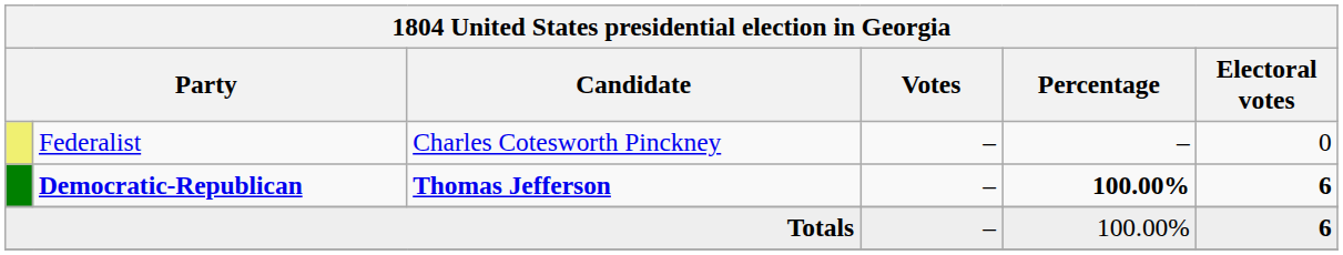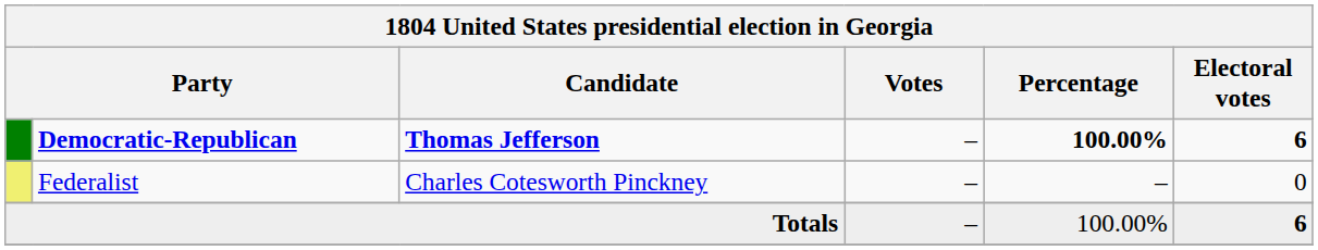 <table class="wikitable" style="font-size: 95%;">
 <tr>
 <th colspan="6">1804 United States presidential election in Georgia</th>
 </tr>
 <tr>
 <th colspan="2" style="width: 15em">Party</th>
 <th style="width: 17em">Candidate</th>
 <th style="width: 5em">Votes</th>
 <th style="width: 7em">Percentage</th>
 <th style="width: 5em">Electoral votes</th>
 </tr>
 <tr>
+<th style="background-color:#008000; width: 3px"></th>
+<td style="width: 130px"><strong><a href='#'>Democratic-Republican</a></strong></td>
+<td><strong><a href='#'>Thomas Jefferson</a></strong></td>
+<td align="right">–</td>
+<td align="right"><strong>100.00%</strong></td>
+<td align="right"><strong>6</strong></td>
+</tr>
+<tr>
 <th style="background-color:#F0F071; width: 3px"></th>
 <td style="width: 130px"><a href='#'>Federalist</a></td>
 <td><a href='#'>Charles Cotesworth Pinckney</a></td>
 <td align="right">–</td>
 <td align="right">–</td>
 <td align="right">0</td>
-</tr>
-<tr>
-<th style="background-color:#008000; width: 3px"></th>
-<td style="width: 130px"><strong><a href='#'>Democratic-Republican</a></strong></td>
-<td><strong><a href='#'>Thomas Jefferson</a></strong></td>
-<td align="right">–</td>
-<td align="right"><strong>100.00%</strong></td>
-<td align="right"><strong>6</strong></td>
 </tr>
 <tr>
 </tr>
 <tr bgcolor="#EEEEEE">
 <td colspan="3" align="right"><strong>Totals</strong></td>
 <td align="right">–</td>
 <td align="right">100.00%</td>
 <td align="right"><strong>6</strong></td>
 </tr>
 <tr>
 </tr>
 </table>
